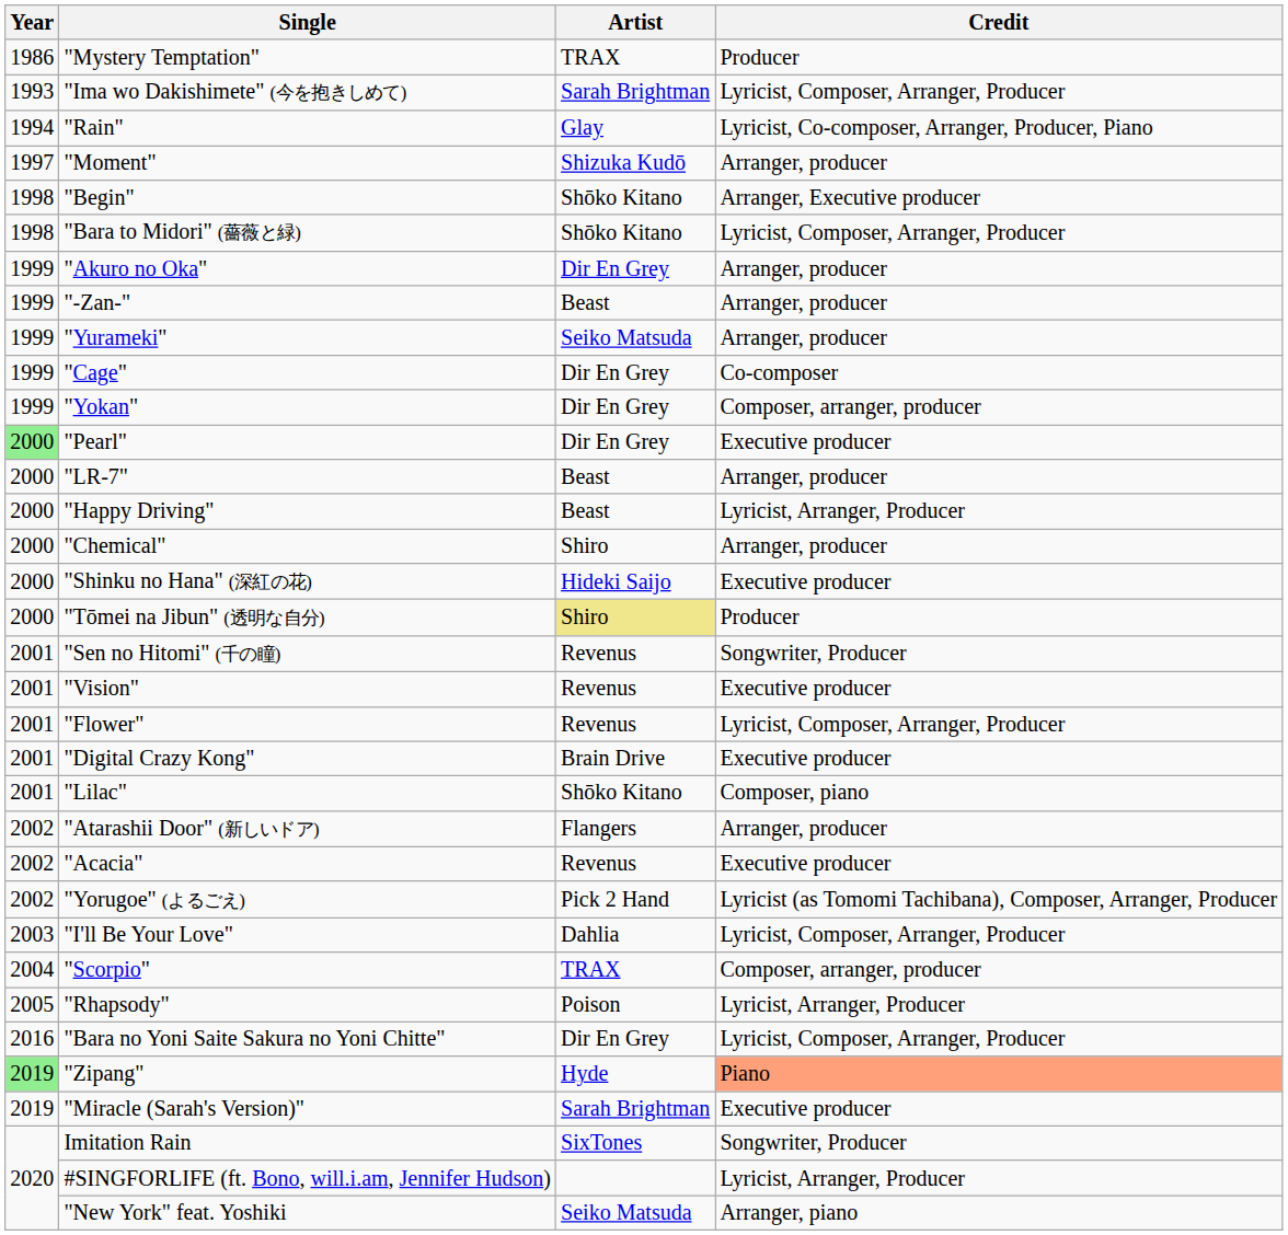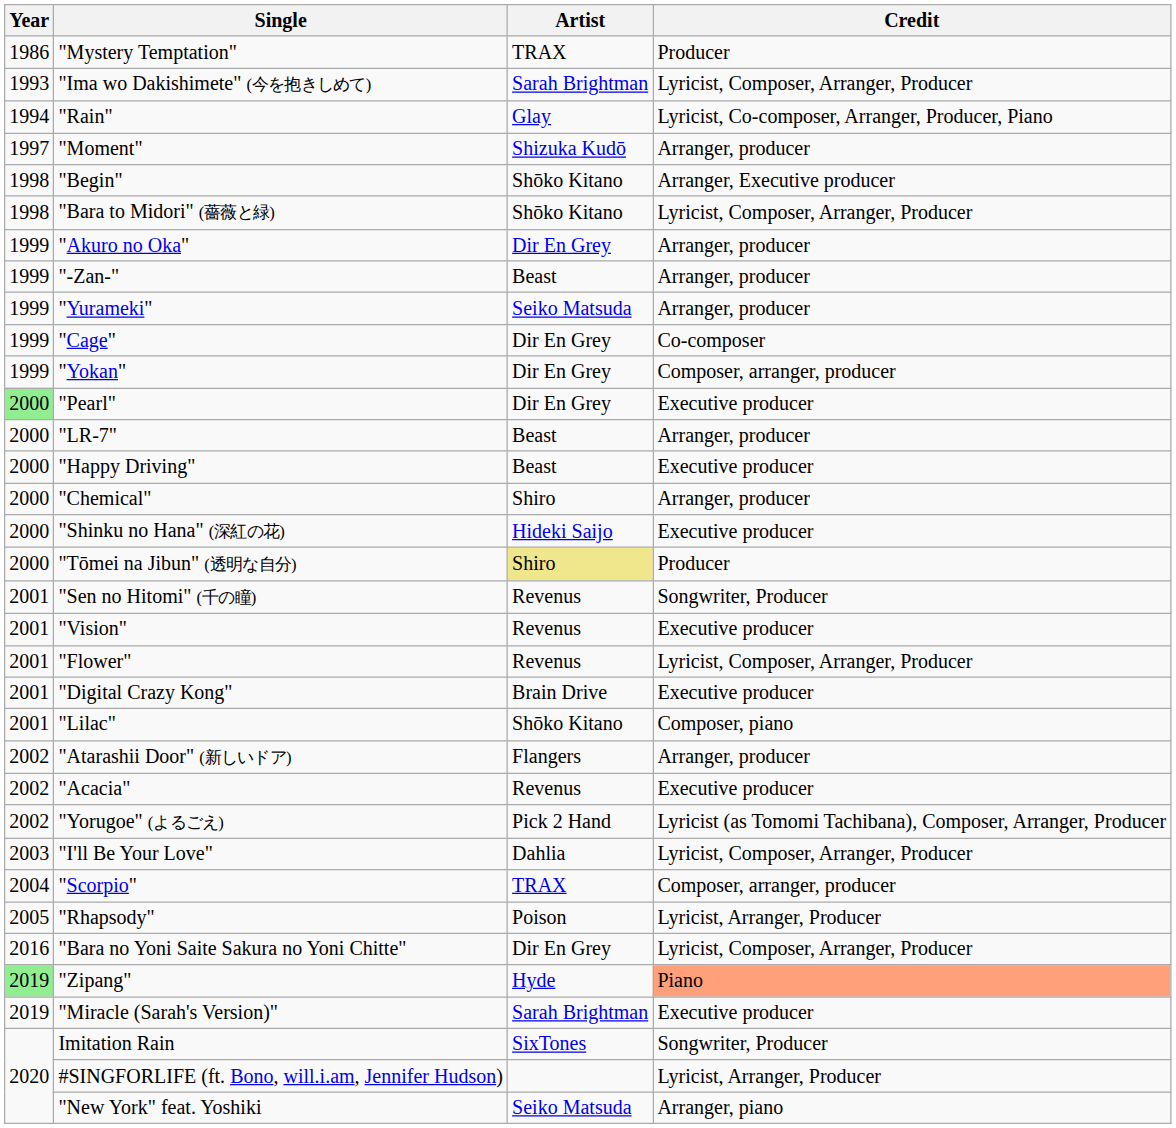 <table class="wikitable sortable">
 <tr>
 <th>Year</th>
 <th>Single</th>
 <th>Artist</th>
 <th>Credit</th>
 </tr>
 <tr>
 <td>1986</td>
 <td>"Mystery Temptation"</td>
 <td>TRAX</td>
 <td>Producer</td>
 </tr>
 <tr>
 <td>1993</td>
 <td>"Ima wo Dakishimete" <small>(今を抱きしめて)</small></td>
 <td><a href='#'>Sarah Brightman</a></td>
 <td>Lyricist, Composer, Arranger, Producer</td>
 </tr>
 <tr>
 <td>1994</td>
 <td>"Rain"</td>
 <td><a href='#'>Glay</a></td>
 <td>Lyricist, Co-composer, Arranger, Producer, Piano</td>
 </tr>
 <tr>
 <td>1997</td>
 <td>"Moment"</td>
 <td><a href='#'>Shizuka Kudō</a></td>
 <td>Arranger, producer</td>
 </tr>
 <tr>
 <td>1998</td>
 <td>"Begin"</td>
 <td>Shōko Kitano</td>
 <td>Arranger, Executive producer</td>
 </tr>
 <tr>
 <td>1998</td>
 <td>"Bara to Midori" <small>(薔薇と緑)</small></td>
 <td>Shōko Kitano</td>
 <td>Lyricist, Composer, Arranger, Producer</td>
 </tr>
 <tr>
 <td>1999</td>
 <td>"<a href='#'>Akuro no Oka</a>"</td>
 <td><a href='#'>Dir En Grey</a></td>
 <td>Arranger, producer</td>
 </tr>
 <tr>
 <td>1999</td>
 <td>"-Zan-"</td>
 <td>Beast</td>
 <td>Arranger, producer</td>
 </tr>
 <tr>
 <td>1999</td>
 <td>"<a href='#'>Yurameki</a>"</td>
 <td><a href='#'>Seiko Matsuda</a></td>
 <td>Arranger, producer</td>
 </tr>
 <tr>
 <td>1999</td>
 <td>"<a href='#'>Cage</a>"</td>
 <td>Dir En Grey</td>
 <td>Co-composer</td>
 </tr>
 <tr>
 <td>1999</td>
 <td>"<a href='#'>Yokan</a>"</td>
 <td>Dir En Grey</td>
 <td>Composer, arranger, producer</td>
 </tr>
 <tr>
 <td style="background: lightgreen;">2000</td>
 <td>"Pearl"</td>
 <td>Dir En Grey</td>
 <td>Executive producer</td>
 </tr>
 <tr>
 <td>2000</td>
 <td>"LR-7"</td>
 <td>Beast</td>
 <td>Arranger, producer</td>
 </tr>
 <tr>
 <td>2000</td>
 <td>"Happy Driving"</td>
 <td>Beast</td>
-<td>Lyricist, Arranger, Producer</td>
+<td>Executive producer</td>
 </tr>
 <tr>
 <td>2000</td>
 <td>"Chemical"</td>
 <td>Shiro</td>
 <td>Arranger, producer</td>
 </tr>
 <tr>
 <td>2000</td>
 <td>"Shinku no Hana" <small>(深紅の花)</small></td>
 <td><a href='#'>Hideki Saijo</a></td>
 <td>Executive producer</td>
 </tr>
 <tr>
 <td>2000</td>
 <td>"Tōmei na Jibun" <small>(透明な自分)</small></td>
 <td style="background: khaki;">Shiro</td>
 <td>Producer</td>
 </tr>
 <tr>
 <td>2001</td>
 <td>"Sen no Hitomi" <small>(千の瞳)</small></td>
 <td>Revenus</td>
 <td>Songwriter, Producer</td>
 </tr>
 <tr>
 <td>2001</td>
 <td>"Vision"</td>
 <td>Revenus</td>
 <td>Executive producer</td>
 </tr>
 <tr>
 <td>2001</td>
 <td>"Flower"</td>
 <td>Revenus</td>
 <td>Lyricist, Composer, Arranger, Producer</td>
 </tr>
 <tr>
 <td>2001</td>
 <td>"Digital Crazy Kong"</td>
 <td>Brain Drive</td>
 <td>Executive producer</td>
 </tr>
 <tr>
 <td>2001</td>
 <td>"Lilac"</td>
 <td>Shōko Kitano</td>
 <td>Composer, piano</td>
 </tr>
 <tr>
 <td>2002</td>
 <td>"Atarashii Door" <small>(新しいドア)</small></td>
 <td>Flangers</td>
 <td>Arranger, producer</td>
 </tr>
 <tr>
 <td>2002</td>
 <td>"Acacia"</td>
 <td>Revenus</td>
 <td>Executive producer</td>
 </tr>
 <tr>
 <td>2002</td>
 <td>"Yorugoe" <small>(よるごえ)</small></td>
 <td>Pick 2 Hand</td>
 <td>Lyricist (as Tomomi Tachibana), Composer, Arranger, Producer</td>
 </tr>
 <tr>
 <td>2003</td>
 <td>"I'll Be Your Love"</td>
 <td>Dahlia</td>
 <td>Lyricist, Composer, Arranger, Producer</td>
 </tr>
 <tr>
 <td>2004</td>
 <td>"<a href='#'>Scorpio</a>"</td>
 <td><a href='#'>TRAX</a></td>
 <td>Composer, arranger, producer</td>
 </tr>
 <tr>
 <td>2005</td>
 <td>"Rhapsody"</td>
 <td>Poison</td>
 <td>Lyricist, Arranger, Producer</td>
 </tr>
 <tr>
 <td>2016</td>
 <td>"Bara no Yoni Saite Sakura no Yoni Chitte"</td>
 <td>Dir En Grey</td>
 <td>Lyricist, Composer, Arranger, Producer</td>
 </tr>
 <tr>
 <td style="background: lightgreen;">2019</td>
 <td>"Zipang"</td>
 <td><a href='#'>Hyde</a></td>
 <td style="background: lightsalmon;">Piano</td>
 </tr>
 <tr>
 <td>2019</td>
 <td>"Miracle (Sarah's Version)"</td>
 <td><a href='#'>Sarah Brightman</a></td>
 <td>Executive producer</td>
 </tr>
 <tr>
 <td rowspan="3">2020</td>
 <td>Imitation Rain</td>
 <td><a href='#'>SixTones</a></td>
 <td>Songwriter, Producer</td>
 </tr>
 <tr>
 <td>#SINGFORLIFE (ft. <a href='#'>Bono</a>, <a href='#'>will.i.am</a>, <a href='#'>Jennifer Hudson</a>)</td>
 <td></td>
 <td>Lyricist, Arranger, Producer</td>
 </tr>
 <tr>
 <td>"New York" feat. Yoshiki</td>
 <td><a href='#'>Seiko Matsuda</a></td>
 <td>Arranger, piano</td>
 </tr>
 </table>
